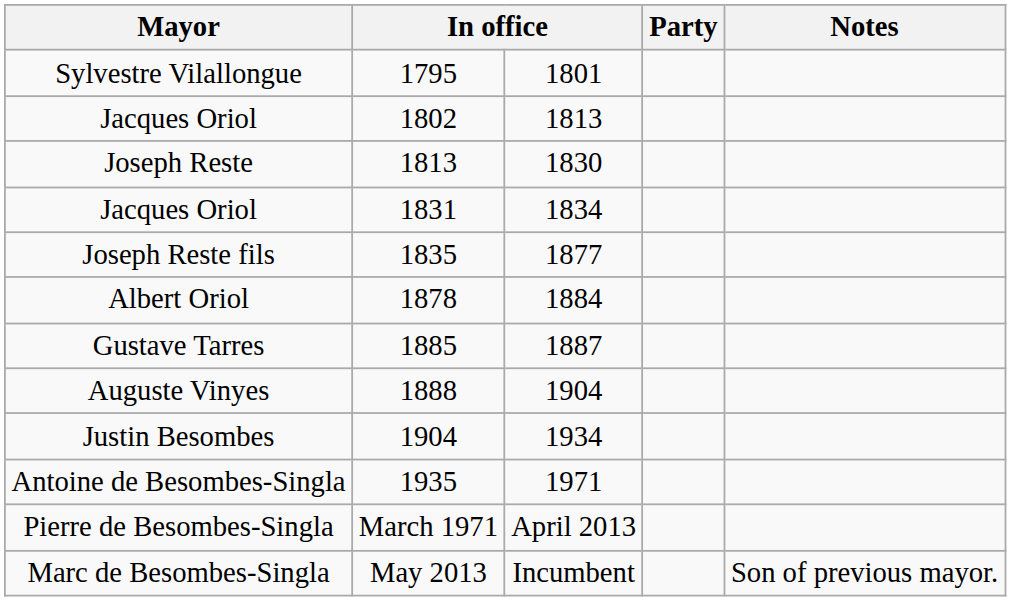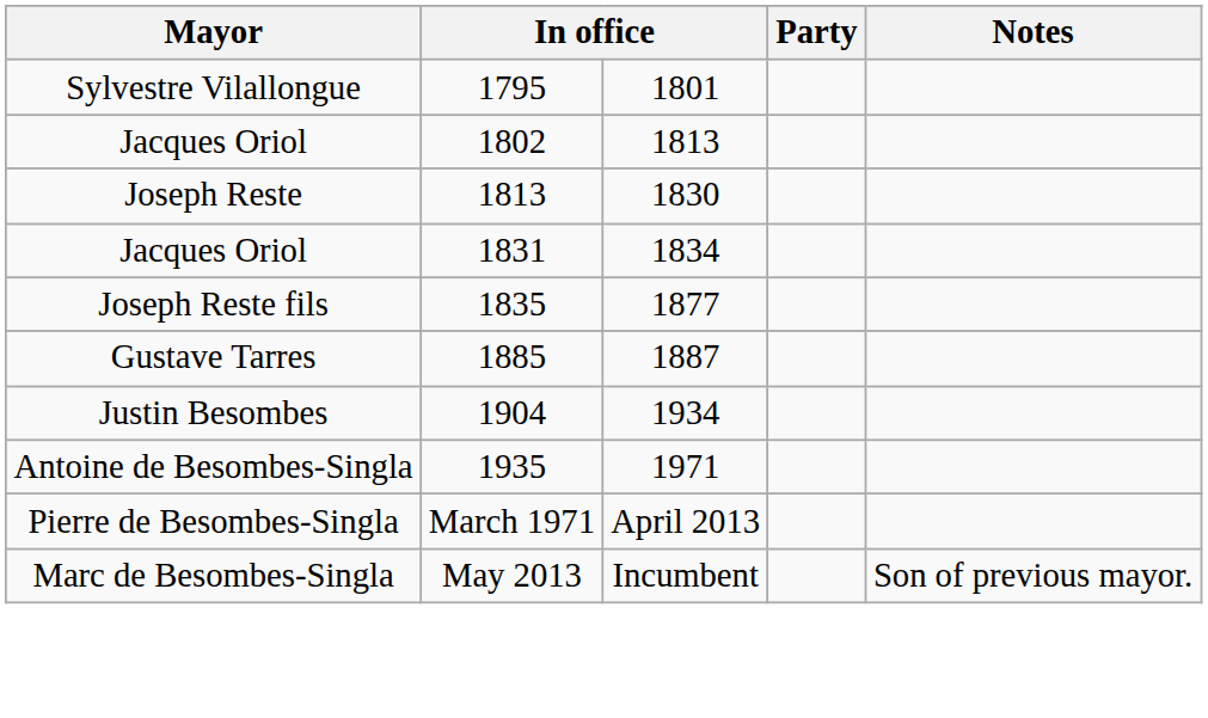 <table class="wikitable">
 <tr>
 <th>Mayor</th>
 <th colspan="2">In office</th>
 <th>Party</th>
 <th>Notes</th>
 </tr>
 <tr align="center">
 <td>Sylvestre Vilallongue</td>
 <td>1795</td>
 <td>1801</td>
 <td></td>
 <td></td>
 </tr>
 <tr align="center">
 <td>Jacques Oriol</td>
 <td>1802</td>
 <td>1813</td>
 <td></td>
 <td></td>
 </tr>
 <tr align="center">
 <td>Joseph Reste</td>
 <td>1813</td>
 <td>1830</td>
 <td></td>
 <td></td>
 </tr>
 <tr align="center">
 <td>Jacques Oriol</td>
 <td>1831</td>
 <td>1834</td>
 <td></td>
 <td></td>
 </tr>
 <tr align="center">
 <td>Joseph Reste fils</td>
 <td>1835</td>
 <td>1877</td>
 <td></td>
 <td></td>
 </tr>
 <tr align="center">
-<td>Albert Oriol</td>
-<td>1878</td>
-<td>1884</td>
-<td></td>
-<td></td>
-</tr>
-<tr align="center">
 <td>Gustave Tarres</td>
 <td>1885</td>
 <td>1887</td>
-<td></td>
-<td></td>
-</tr>
-<tr align="center">
-<td>Auguste Vinyes</td>
-<td>1888</td>
-<td>1904</td>
 <td></td>
 <td></td>
 </tr>
 <tr align="center">
 <td>Justin Besombes</td>
 <td>1904</td>
 <td>1934</td>
 <td></td>
 <td></td>
 </tr>
 <tr align="center">
 <td>Antoine de Besombes-Singla</td>
 <td>1935</td>
 <td>1971</td>
 <td></td>
 <td></td>
 </tr>
 <tr align="center">
 <td>Pierre de Besombes-Singla</td>
 <td>March 1971</td>
 <td>April 2013</td>
 <td></td>
 <td></td>
 </tr>
 <tr align="center">
 <td>Marc de Besombes-Singla</td>
 <td>May 2013</td>
 <td>Incumbent</td>
 <td></td>
 <td>Son of previous mayor.</td>
 </tr>
 </table>
